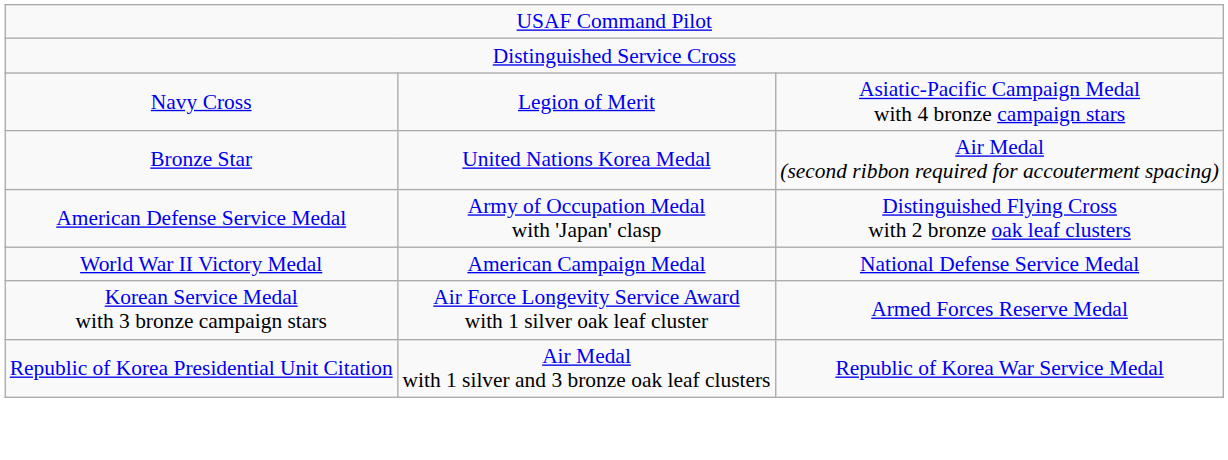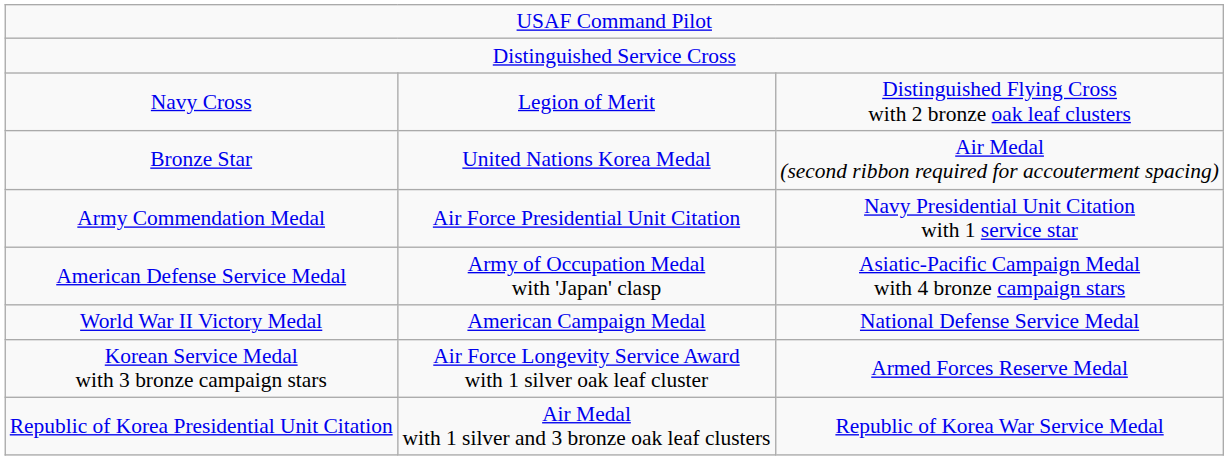 <table class="wikitable" style="margin:1em auto; text-align:center;">
 <tr>
 <td colspan="3"><a href='#'>USAF Command Pilot</a></td>
 </tr>
 <tr>
 <td colspan="3"><a href='#'>Distinguished Service Cross</a></td>
 </tr>
 <tr>
 <td><a href='#'>Navy Cross</a></td>
 <td><a href='#'>Legion of Merit</a></td>
-<td><a href='#'>Asiatic-Pacific Campaign Medal</a><br>with 4 bronze <a href='#'>campaign stars</a></td>
+<td><a href='#'>Distinguished Flying Cross</a><br>with 2 bronze <a href='#'>oak leaf clusters</a></td>
 </tr>
 <tr>
 <td><a href='#'>Bronze Star</a></td>
 <td><a href='#'>United Nations Korea Medal</a></td>
 <td><a href='#'>Air Medal</a><br><em>(second ribbon required for accouterment spacing)</em></td>
 </tr>
 <tr>
+<td><a href='#'>Army Commendation Medal</a></td>
+<td><a href='#'>Air Force Presidential Unit Citation</a></td>
+<td><a href='#'>Navy Presidential Unit Citation</a><br>with 1 <a href='#'>service star</a></td>
+</tr>
+<tr>
 <td><a href='#'>American Defense Service Medal</a></td>
 <td><a href='#'>Army of Occupation Medal</a><br>with 'Japan' clasp</td>
-<td><a href='#'>Distinguished Flying Cross</a><br>with 2 bronze <a href='#'>oak leaf clusters</a></td>
+<td><a href='#'>Asiatic-Pacific Campaign Medal</a><br>with 4 bronze <a href='#'>campaign stars</a></td>
 </tr>
 <tr>
 <td><a href='#'>World War II Victory Medal</a></td>
 <td><a href='#'>American Campaign Medal</a></td>
 <td><a href='#'>National Defense Service Medal</a></td>
 </tr>
 <tr>
 <td><a href='#'>Korean Service Medal</a><br>with 3 bronze campaign stars</td>
 <td><a href='#'>Air Force Longevity Service Award</a><br>with 1 silver oak leaf cluster</td>
 <td><a href='#'>Armed Forces Reserve Medal</a></td>
 </tr>
 <tr>
 <td><a href='#'>Republic of Korea Presidential Unit Citation</a></td>
 <td><a href='#'>Air Medal</a><br>with 1 silver and 3 bronze oak leaf clusters</td>
 <td><a href='#'>Republic of Korea War Service Medal</a></td>
 </tr>
 </table>
